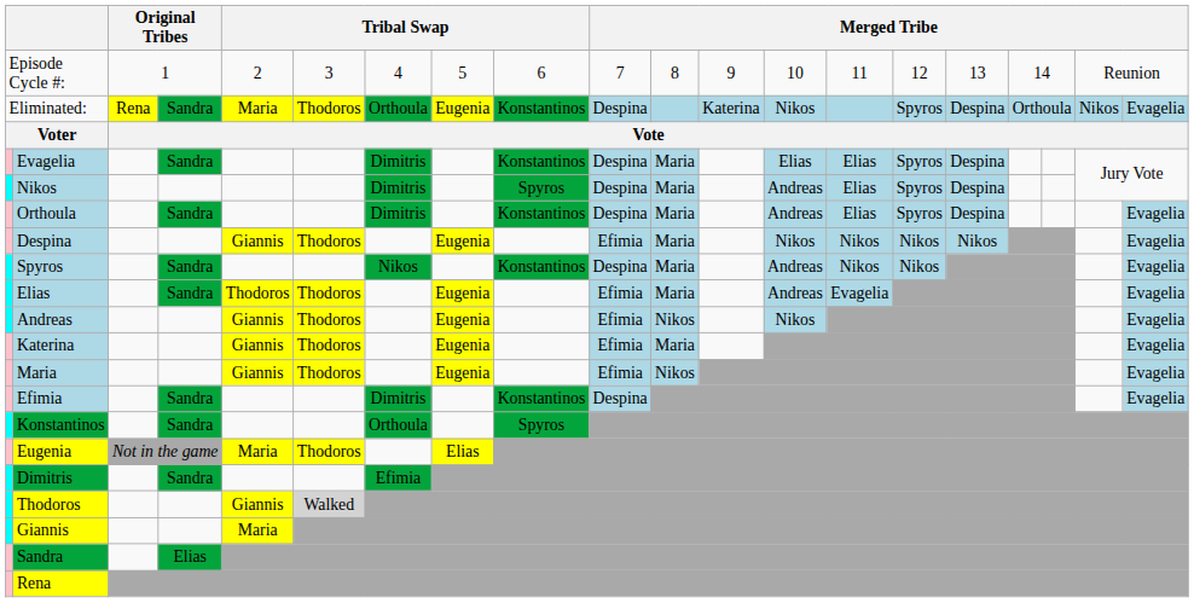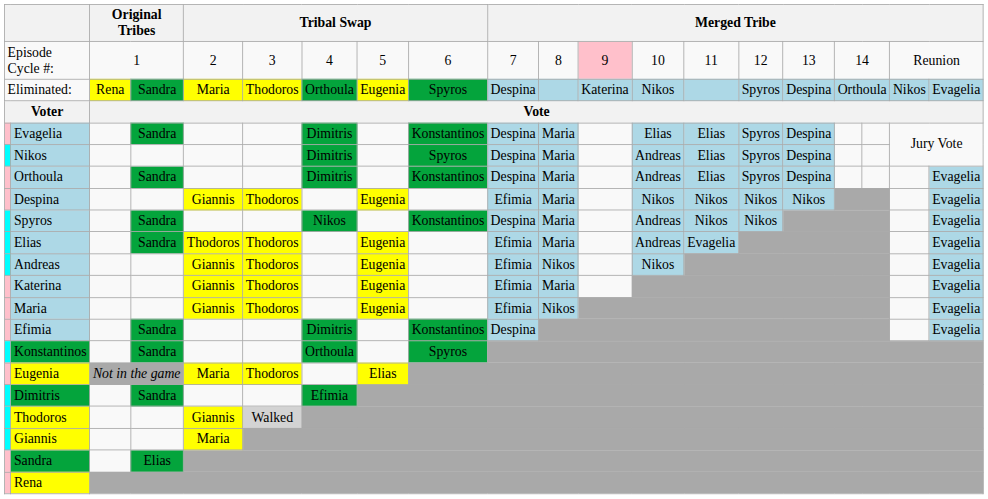 <table class="wikitable" style="text-align:center">
 <tr>
 <th colspan=2></th>
 <th colspan=2>Original<br>Tribes</th>
 <th colspan=5>Tribal Swap</th>
 <th colspan=11>Merged Tribe</th>
 </tr>
 <tr>
 <td colspan=2 align="left">Episode<br>Cycle #:</td>
 <td colspan=2>1</td>
 <td>2</td>
 <td>3</td>
 <td>4</td>
 <td>5</td>
 <td>6</td>
 <td>7</td>
 <td>8</td>
-<td>9</td>
+<td style="background: pink;">9</td>
 <td>10</td>
 <td>11</td>
 <td>12</td>
 <td colspan=1>13</td>
 <td colspan=2>14</td>
 <td colspan=2>Reunion</td>
 </tr>
 <tr>
 <td colspan=2 align="left">Eliminated:</td>
 <td bgcolor="yellow">Rena<br></td>
 <td bgcolor="#04a43c">Sandra<br></td>
 <td bgcolor="yellow">Maria</td>
 <td bgcolor="yellow">Thodoros<br></td>
 <td bgcolor="#04a43c">Orthoula</td>
 <td bgcolor="yellow">Eugenia<br></td>
-<td bgcolor="#04a43c">Konstantinos<br></td>
+<td bgcolor="#04a43c">Spyros</td>
 <td bgcolor="lightblue">Despina</td>
 <td bgcolor="lightblue"><br></td>
 <td bgcolor="lightblue">Katerina<br></td>
 <td bgcolor="lightblue">Nikos</td>
 <td bgcolor="lightblue"><br></td>
 <td bgcolor="lightblue">Spyros<br></td>
 <td bgcolor="lightblue">Despina<br></td>
 <td bgcolor="lightblue" colspan=2>Orthoula<br></td>
 <td bgcolor="lightblue">Nikos<br></td>
 <td bgcolor="lightblue">Evagelia<br></td>
 </tr>
 <tr>
 <th colspan=2>Voter</th>
 <th colspan=18>Vote</th>
 </tr>
 <tr>
 <td style="background:pink"></td>
 <td align="left" bgcolor="lightblue">Evagelia</td>
 <td></td>
 <td bgcolor="#04a43c">Sandra</td>
 <td></td>
 <td></td>
 <td bgcolor="#04a43c">Dimitris</td>
 <td></td>
 <td bgcolor="#04a43c">Konstantinos</td>
 <td bgcolor="lightblue">Despina</td>
 <td bgcolor="lightblue">Maria</td>
 <td></td>
 <td bgcolor="lightblue">Elias</td>
 <td bgcolor="lightblue">Elias</td>
 <td bgcolor="lightblue">Spyros</td>
 <td bgcolor="lightblue">Despina</td>
 <td></td>
 <td></td>
 <td colspan=2 rowspan=2>Jury Vote</td>
 </tr>
 <tr>
 <td style="background:cyan"></td>
 <td align="left" bgcolor="lightblue">Nikos</td>
 <td></td>
 <td></td>
 <td></td>
 <td></td>
 <td bgcolor="#04a43c">Dimitris</td>
 <td></td>
 <td bgcolor="#04a43c">Spyros</td>
 <td bgcolor="lightblue">Despina</td>
 <td bgcolor="lightblue">Maria</td>
 <td></td>
 <td bgcolor="lightblue">Andreas</td>
 <td bgcolor="lightblue">Elias</td>
 <td bgcolor="lightblue">Spyros</td>
 <td bgcolor="lightblue">Despina</td>
 <td></td>
 <td></td>
 </tr>
 <tr>
 <td style="background:pink"></td>
 <td align="left" bgcolor="lightblue">Orthoula</td>
 <td></td>
 <td bgcolor="#04a43c">Sandra</td>
 <td></td>
 <td></td>
 <td bgcolor="#04a43c">Dimitris</td>
 <td></td>
 <td bgcolor="#04a43c">Konstantinos</td>
 <td bgcolor="lightblue">Despina</td>
 <td bgcolor="lightblue">Maria</td>
 <td></td>
 <td bgcolor="lightblue">Andreas</td>
 <td bgcolor="lightblue">Elias</td>
 <td bgcolor="lightblue">Spyros</td>
 <td bgcolor="lightblue">Despina</td>
 <td></td>
 <td></td>
 <td></td>
 <td bgcolor="lightblue">Evagelia</td>
 </tr>
 <tr>
 <td style="background:pink"></td>
 <td align="left" bgcolor="lightblue">Despina</td>
 <td></td>
 <td></td>
 <td bgcolor="yellow">Giannis</td>
 <td bgcolor="yellow">Thodoros</td>
 <td></td>
 <td bgcolor="yellow">Eugenia</td>
 <td></td>
 <td bgcolor="lightblue">Efimia</td>
 <td bgcolor="lightblue">Maria</td>
 <td></td>
 <td bgcolor="lightblue">Nikos</td>
 <td bgcolor="lightblue">Nikos</td>
 <td bgcolor="lightblue">Nikos</td>
 <td bgcolor="lightblue">Nikos</td>
 <td bgcolor="darkgray" colspan=2></td>
 <td></td>
 <td bgcolor="lightblue">Evagelia</td>
 </tr>
 <tr>
 <td style="background:cyan"></td>
 <td align="left" bgcolor="lightblue">Spyros</td>
 <td></td>
 <td bgcolor="#04a43c">Sandra</td>
 <td></td>
 <td></td>
 <td bgcolor="#04a43c">Nikos</td>
 <td></td>
 <td bgcolor="#04a43c">Konstantinos</td>
 <td bgcolor="lightblue">Despina</td>
 <td bgcolor="lightblue">Maria</td>
 <td></td>
 <td bgcolor="lightblue">Andreas</td>
 <td bgcolor="lightblue">Nikos</td>
 <td bgcolor="lightblue">Nikos</td>
 <td bgcolor="darkgray" colspan=3></td>
 <td></td>
 <td bgcolor="lightblue">Evagelia</td>
 </tr>
 <tr>
 <td style="background:cyan"></td>
 <td align="left" bgcolor="lightblue">Elias</td>
 <td></td>
 <td bgcolor="#04a43c">Sandra</td>
 <td bgcolor="yellow">Thodoros</td>
 <td bgcolor="yellow">Thodoros</td>
 <td></td>
 <td bgcolor="yellow">Eugenia</td>
 <td></td>
 <td bgcolor="lightblue">Efimia</td>
 <td bgcolor="lightblue">Maria</td>
 <td></td>
 <td bgcolor="lightblue">Andreas</td>
 <td bgcolor="lightblue">Evagelia</td>
 <td bgcolor="darkgray" colspan=4></td>
 <td></td>
 <td bgcolor="lightblue">Evagelia</td>
 </tr>
 <tr>
 <td style="background:cyan"></td>
 <td align="left" bgcolor="lightblue">Andreas</td>
 <td></td>
 <td></td>
 <td bgcolor="yellow">Giannis</td>
 <td bgcolor="yellow">Thodoros</td>
 <td></td>
 <td bgcolor="yellow">Eugenia</td>
 <td></td>
 <td bgcolor="lightblue">Efimia</td>
 <td bgcolor="lightblue">Nikos</td>
 <td></td>
 <td bgcolor="lightblue">Nikos</td>
 <td bgcolor="darkgray" colspan=5></td>
 <td></td>
 <td bgcolor="lightblue">Evagelia</td>
 </tr>
 <tr>
 <td style="background:pink"></td>
 <td align="left" bgcolor="lightblue">Katerina</td>
 <td></td>
 <td></td>
 <td bgcolor="yellow">Giannis</td>
 <td bgcolor="yellow">Thodoros</td>
 <td></td>
 <td bgcolor="yellow">Eugenia</td>
 <td></td>
 <td bgcolor="lightblue">Efimia</td>
 <td bgcolor="lightblue">Maria</td>
 <td></td>
 <td bgcolor="darkgray" colspan=6></td>
 <td></td>
 <td bgcolor="lightblue">Evagelia</td>
 </tr>
 <tr>
 <td style="background:pink"></td>
 <td align="left" bgcolor="lightblue">Maria</td>
 <td></td>
 <td></td>
 <td bgcolor="yellow">Giannis</td>
 <td bgcolor="yellow">Thodoros</td>
 <td></td>
 <td bgcolor="yellow">Eugenia</td>
 <td></td>
 <td bgcolor="lightblue">Efimia</td>
 <td bgcolor="lightblue">Nikos</td>
 <td bgcolor="darkgray" colspan=7></td>
 <td></td>
 <td bgcolor="lightblue">Evagelia</td>
 </tr>
 <tr>
 <td style="background:pink"></td>
 <td align="left" bgcolor="lightblue">Efimia</td>
 <td></td>
 <td bgcolor="#04a43c">Sandra</td>
 <td></td>
 <td></td>
 <td bgcolor="#04a43c">Dimitris</td>
 <td></td>
 <td bgcolor="#04a43c">Konstantinos</td>
 <td bgcolor="lightblue">Despina</td>
 <td bgcolor="darkgray" colspan=8></td>
 <td></td>
 <td bgcolor="lightblue">Evagelia</td>
 </tr>
 <tr>
 <td style="background:cyan"></td>
 <td align="left" bgcolor="04a43c">Konstantinos</td>
 <td></td>
 <td bgcolor="#04a43c">Sandra</td>
 <td></td>
 <td></td>
 <td bgcolor="#04a43c">Orthoula</td>
 <td></td>
 <td bgcolor="#04a43c">Spyros</td>
 <td bgcolor="darkgray" colspan=12></td>
 </tr>
 <tr>
 <td style="background:pink"></td>
 <td align="left" bgcolor="yellow">Eugenia</td>
 <td colspan=2 bgcolor=darkgray><em>Not in the game</em></td>
 <td bgcolor="yellow">Maria</td>
 <td bgcolor="yellow">Thodoros</td>
 <td></td>
 <td bgcolor="yellow">Elias</td>
 <td bgcolor="darkgray" colspan=13></td>
 </tr>
 <tr>
 <td style="background:cyan"></td>
 <td align="left" bgcolor="#04a43c">Dimitris</td>
 <td></td>
 <td bgcolor="#04a43c">Sandra</td>
 <td></td>
 <td></td>
 <td bgcolor="#04a43c">Efimia</td>
 <td bgcolor="darkgray" colspan=14></td>
 </tr>
 <tr>
 <td style="background:cyan"></td>
 <td align="left" bgcolor="yellow">Thodoros</td>
 <td></td>
 <td></td>
 <td bgcolor="yellow">Giannis</td>
 <td bgcolor="lightgray">Walked</td>
 <td bgcolor="darkgray" colspan=15></td>
 </tr>
 <tr>
 <td style="background:cyan"></td>
 <td align="left" bgcolor="yellow">Giannis</td>
 <td></td>
 <td></td>
 <td bgcolor="yellow">Maria</td>
 <td bgcolor="darkgray" colspan=16></td>
 </tr>
 <tr>
 <td style="background:pink"></td>
 <td align="left" bgcolor="#04a43c">Sandra</td>
 <td></td>
 <td bgcolor="#04a43c">Elias</td>
 <td bgcolor="darkgray" colspan=17></td>
 </tr>
 <tr>
 <td style="background:pink"></td>
 <td align="left" bgcolor="yellow">Rena</td>
 <td bgcolor="darkgray" colspan=18></td>
 </tr>
 </table>
